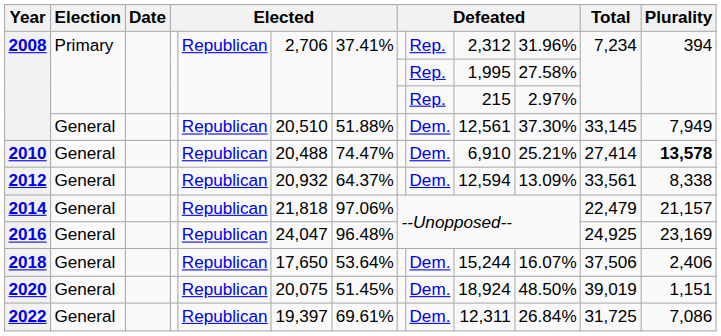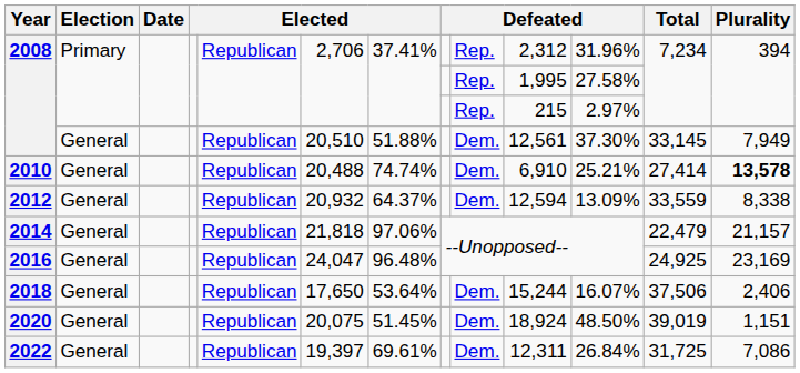 <table class="wikitable">
 <tr>
 <th>Year</th>
 <th>Election</th>
 <th>Date</th>
 <th colspan="4">Elected</th>
 <th colspan="4">Defeated</th>
 <th>Total</th>
 <th>Plurality</th>
 </tr>
 <tr>
 <th valign="top" rowspan="4"><a href='#'>2008</a></th>
 <td valign="top" rowspan="3">Primary</td>
 <td valign="top" rowspan="3"></td>
 <td valign="top" rowspan="3"></td>
 <td valign="top"  rowspan="3" ><a href='#'>Republican</a></td>
 <td align="right" valign="top" rowspan="3">2,706</td>
 <td align="right" valign="top" rowspan="3">37.41%</td>
 <td></td>
 <td valign="top" ><a href='#'>Rep.</a></td>
 <td align="right" valign="top">2,312</td>
 <td align="right" valign="top">31.96%</td>
 <td align="right" valign="top" rowspan="3">7,234</td>
 <td align="right" valign="top" rowspan="3">394</td>
 </tr>
 <tr>
 <td></td>
 <td valign="top" ><a href='#'>Rep.</a></td>
 <td align="right" valign="top">1,995</td>
 <td align="right" valign="top">27.58%</td>
 </tr>
 <tr>
 <td></td>
 <td valign="top" ><a href='#'>Rep.</a></td>
 <td align="right" valign="top">215</td>
 <td align="right" valign="top">2.97%</td>
 </tr>
 <tr>
 <td valign="top">General</td>
 <td valign="top"></td>
 <td valign="top"></td>
 <td valign="top" ><a href='#'>Republican</a></td>
 <td align="right" valign="top">20,510</td>
 <td align="right" valign="top">51.88%</td>
 <td valign="top"></td>
 <td valign="top" ><a href='#'>Dem.</a></td>
 <td align="right" valign="top">12,561</td>
 <td align="right" valign="top">37.30%</td>
 <td align="right" valign="top">33,145</td>
 <td align="right" valign="top">7,949</td>
 </tr>
 <tr>
 <th valign="top"><a href='#'>2010</a></th>
 <td valign="top">General</td>
 <td valign="top"></td>
 <td valign="top"></td>
 <td valign="top" ><a href='#'>Republican</a></td>
 <td align="right" valign="top">20,488</td>
-<td align="right" valign="top">74.47%</td>
+<td align="right" valign="top">74.74%</td>
 <td></td>
 <td valign="top" ><a href='#'>Dem.</a></td>
 <td align="right" valign="top">6,910</td>
 <td align="right" valign="top">25.21%</td>
 <td align="right" valign="top">27,414</td>
 <td align="right" valign="top"><strong>13,578</strong></td>
 </tr>
 <tr>
 <th valign="top"><a href='#'>2012</a></th>
 <td valign="top">General</td>
 <td valign="top"></td>
 <td valign="top"></td>
 <td valign="top" ><a href='#'>Republican</a></td>
 <td align="right" valign="top">20,932</td>
 <td align="right" valign="top">64.37%</td>
 <td valign="top"></td>
 <td valign="top" ><a href='#'>Dem.</a></td>
 <td align="right" valign="top">12,594</td>
 <td align="right" valign="top">13.09%</td>
-<td align="right" valign="top">33,561</td>
+<td align="right" valign="top">33,559</td>
 <td align="right" valign="top">8,338</td>
 </tr>
 <tr>
 <th><a href='#'>2014</a></th>
 <td valign="top">General</td>
 <td valign="top"></td>
 <td valign="top"></td>
 <td valign="top" ><a href='#'>Republican</a></td>
 <td align="right" valign="top">21,818</td>
 <td align="right" valign="top">97.06%</td>
 <td colspan="4" rowspan="2"><em>--Unopposed--</em></td>
 <td align="right" valign="top">22,479</td>
 <td align="right" valign="top">21,157</td>
 </tr>
 <tr>
 <th valign="top"><a href='#'>2016</a></th>
 <td valign="top">General</td>
 <td valign="top"></td>
 <td valign="top"></td>
 <td valign="top" ><a href='#'>Republican</a></td>
 <td align="right" valign="top">24,047</td>
 <td align="right" valign="top">96.48%</td>
 <td align="right" valign="top">24,925</td>
 <td align="right" valign="top">23,169</td>
 </tr>
 <tr>
 <th valign="top"><a href='#'>2018</a></th>
 <td valign="top">General</td>
 <td valign="top"></td>
 <td valign="top"></td>
 <td valign="top" ><a href='#'>Republican</a></td>
 <td align="right" valign="top">17,650</td>
 <td align="right" valign="top">53.64%</td>
 <td valign="top"></td>
 <td valign="top" ><a href='#'>Dem.</a></td>
 <td align="right" valign="top">15,244</td>
 <td align="right" valign="top">16.07%</td>
 <td align="right" valign="top">37,506</td>
 <td align="right" valign="top">2,406</td>
 </tr>
 <tr>
 <th valign="top"><a href='#'>2020</a></th>
 <td valign="top">General</td>
 <td valign="top"></td>
 <td valign="top"></td>
 <td valign="top" ><a href='#'>Republican</a></td>
 <td align="right" valign="top">20,075</td>
 <td align="right" valign="top">51.45%</td>
 <td valign="top"></td>
 <td valign="top" ><a href='#'>Dem.</a></td>
 <td align="right" valign="top">18,924</td>
 <td align="right" valign="top">48.50%</td>
 <td align="right" valign="top">39,019</td>
 <td align="right" valign="top">1,151</td>
 </tr>
 <tr>
 <th valign="top"><a href='#'>2022</a></th>
 <td valign="top">General</td>
 <td valign="top"></td>
 <td valign="top"></td>
 <td valign="top" ><a href='#'>Republican</a></td>
 <td align="right" valign="top">19,397</td>
 <td align="right" valign="top">69.61%</td>
 <td valign="top"></td>
 <td valign="top" ><a href='#'>Dem.</a></td>
 <td align="right" valign="top">12,311</td>
 <td align="right" valign="top">26.84%</td>
 <td align="right" valign="top">31,725</td>
 <td align="right" valign="top">7,086</td>
 </tr>
 </table>
